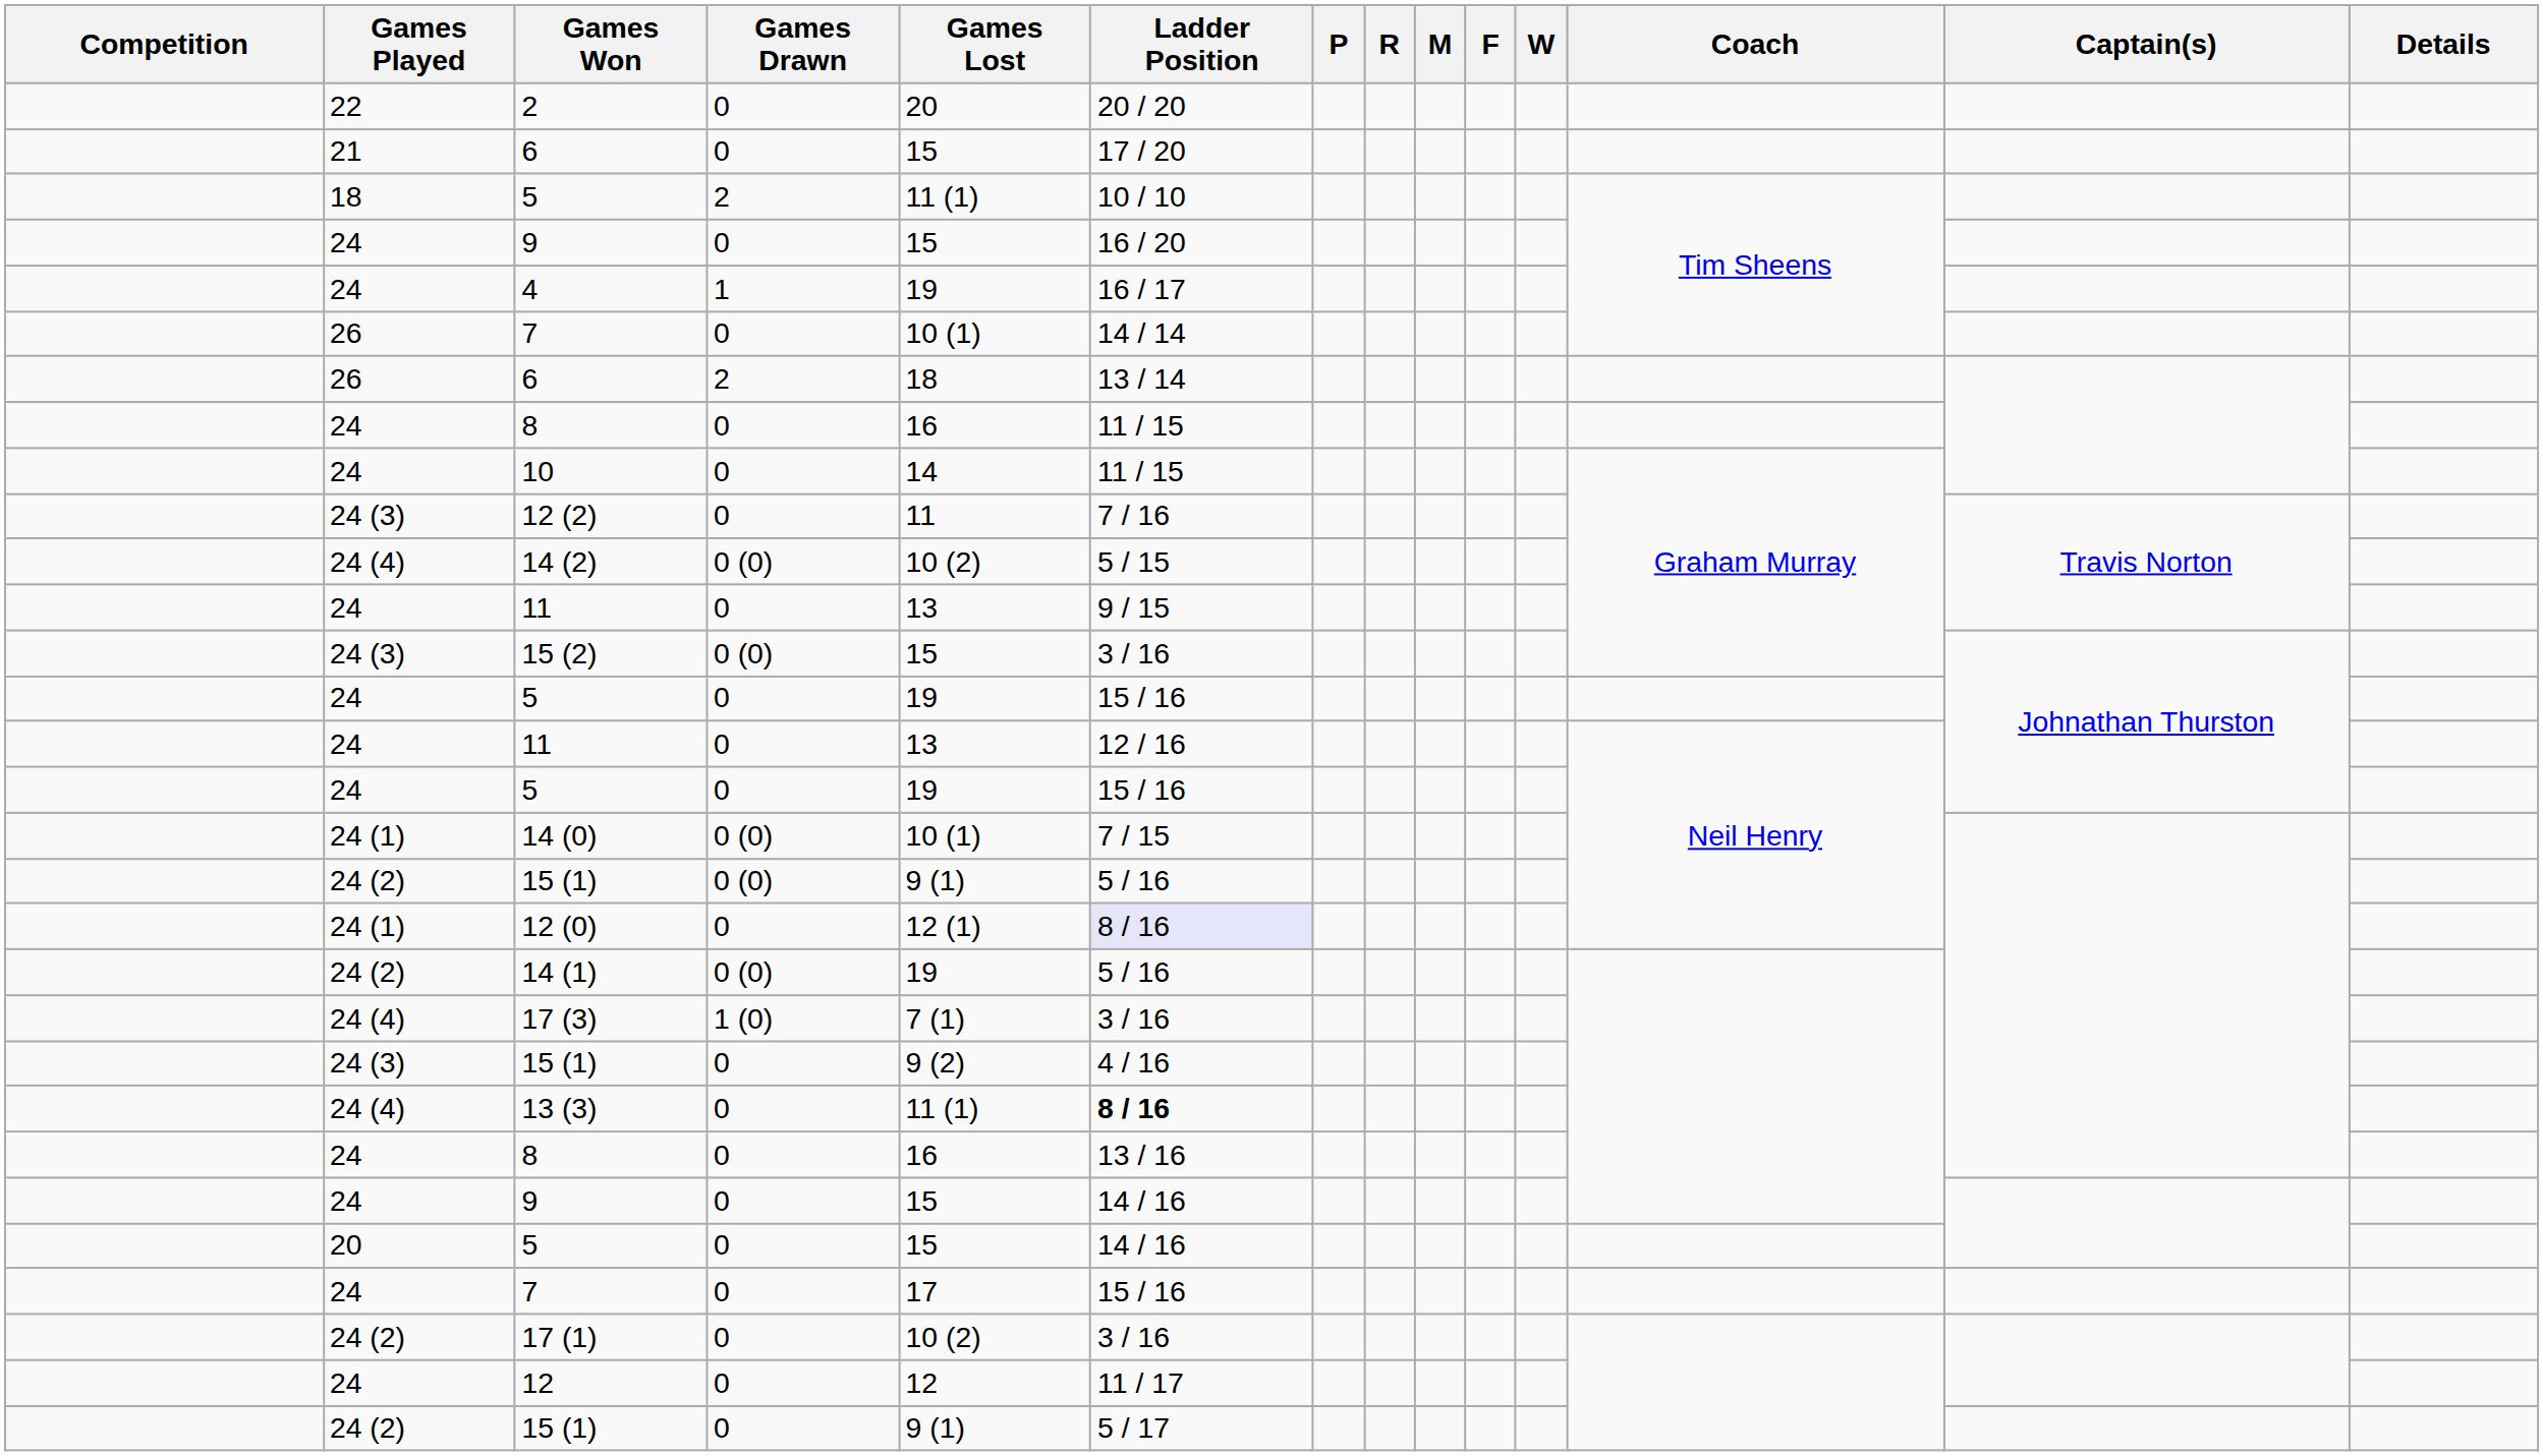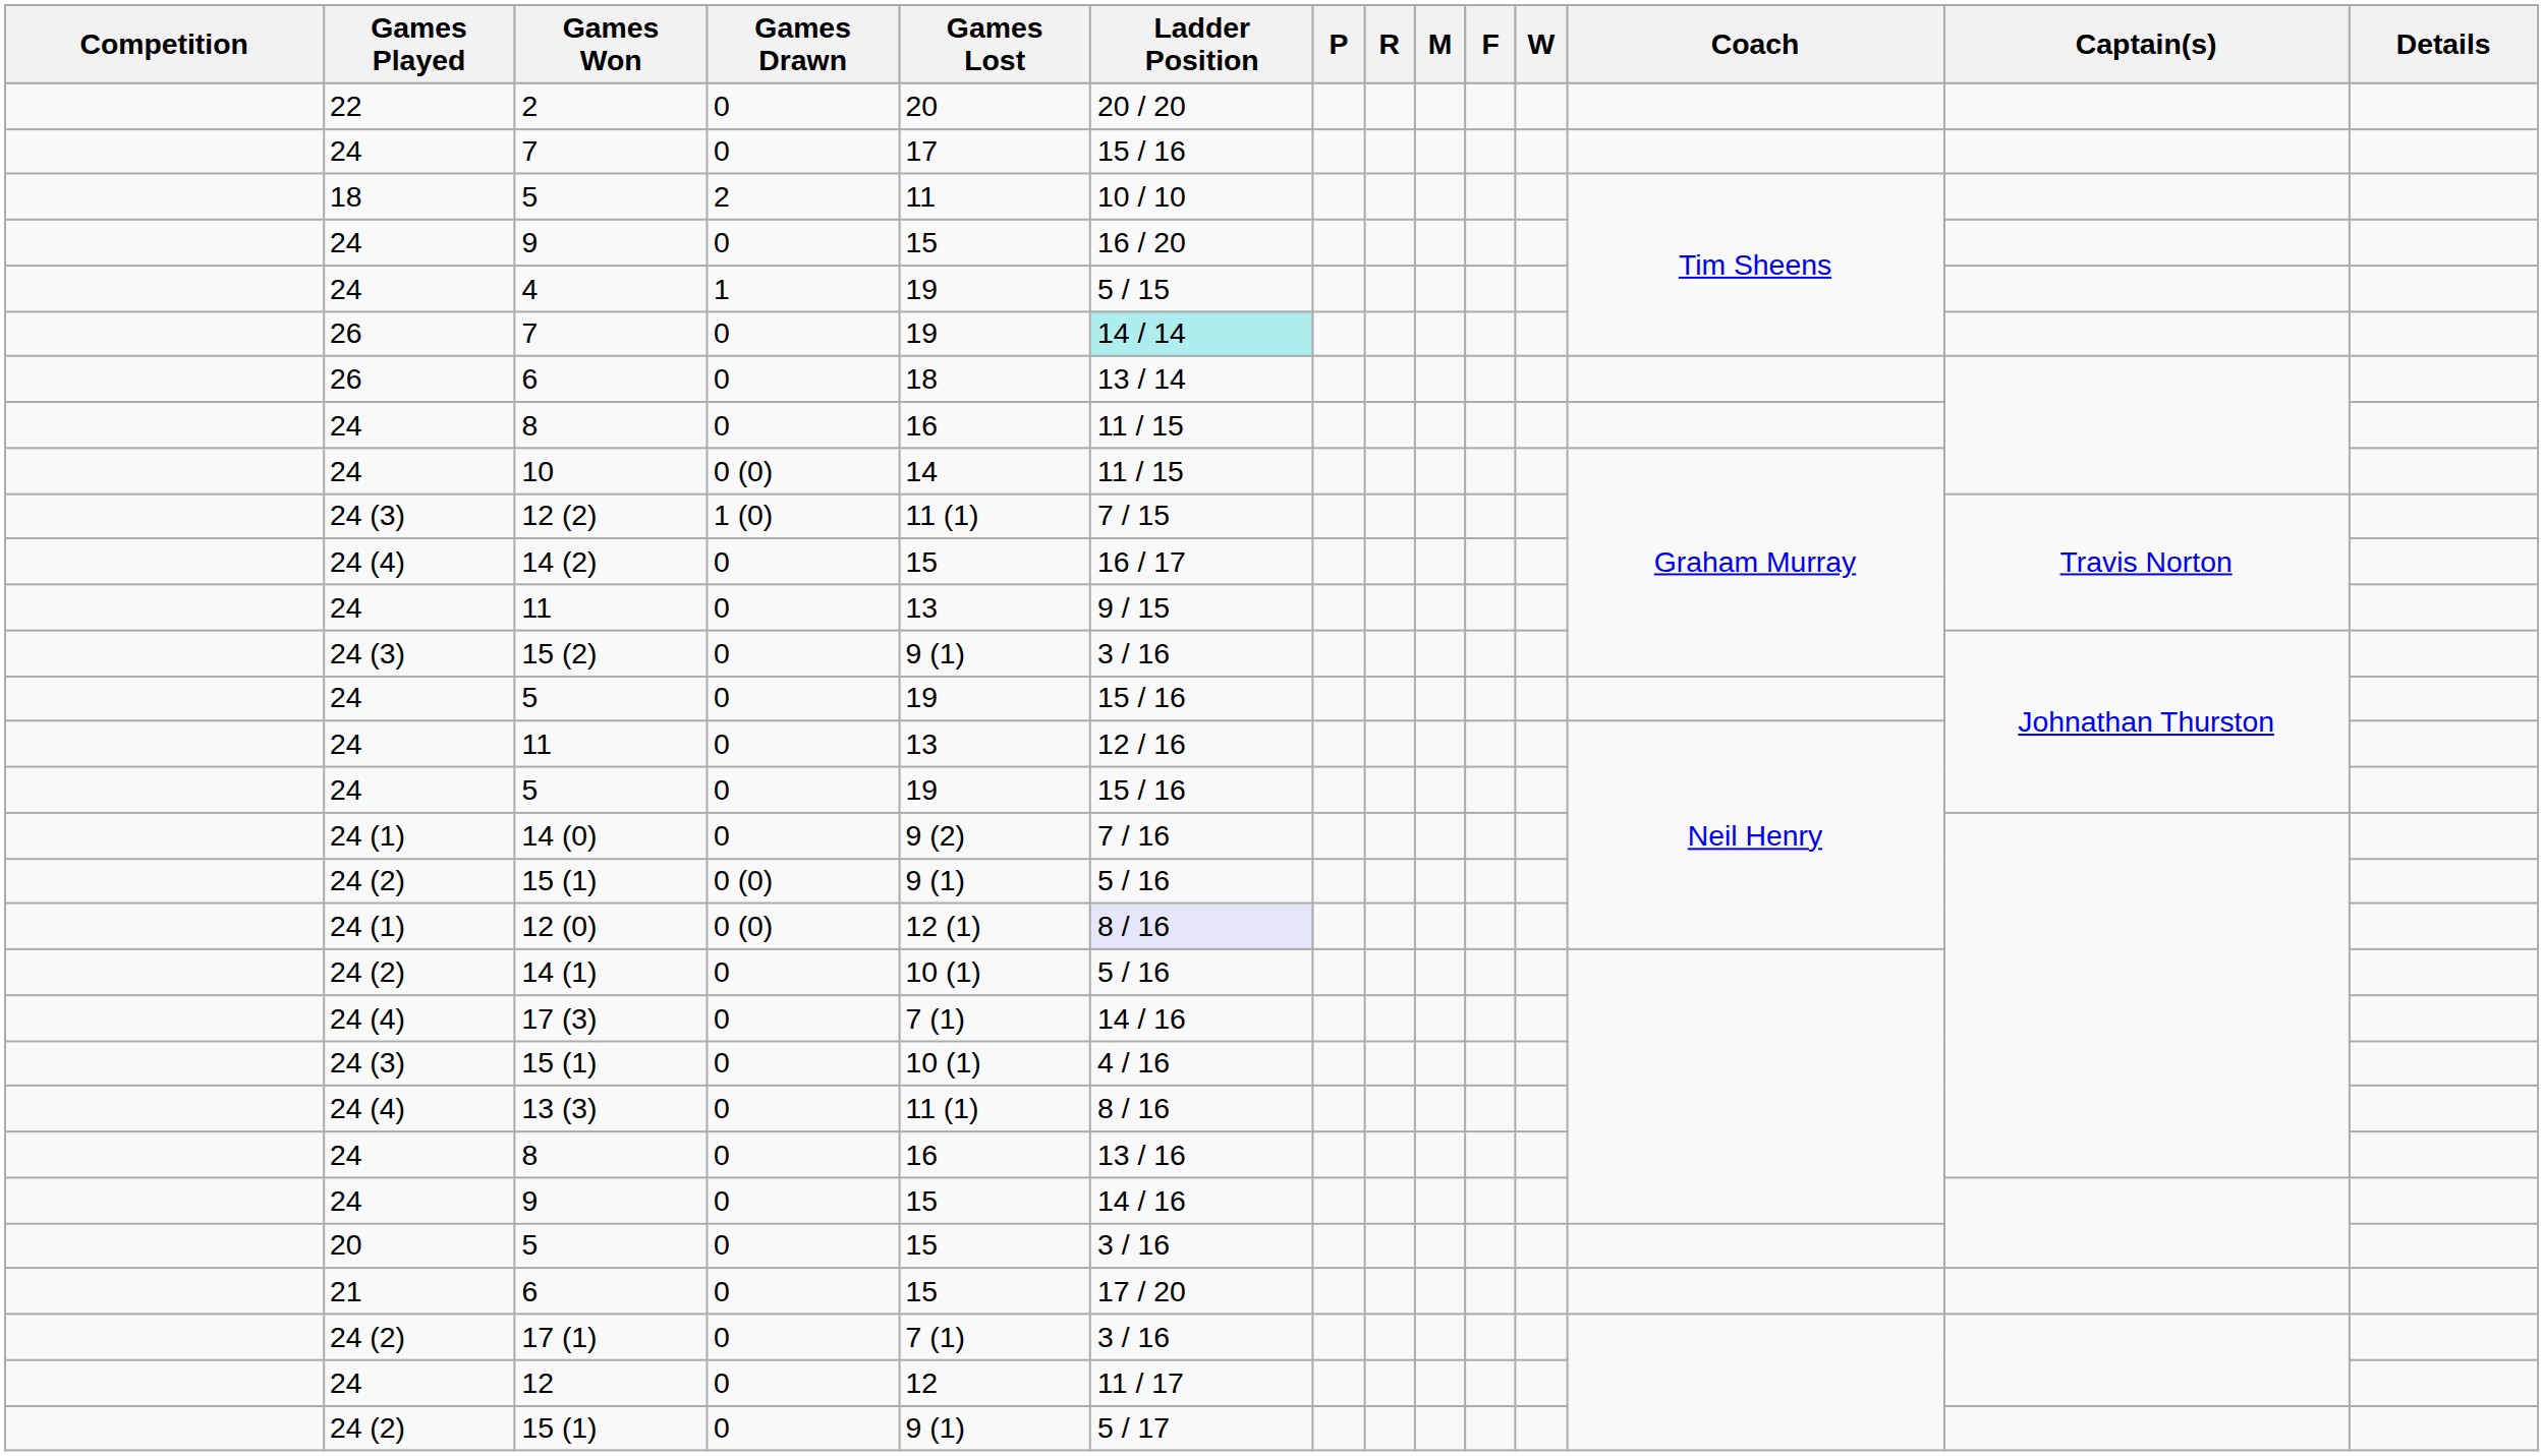 <table class="wikitable" width="100%" style="font-size:90%">
 <tr bgcolor=#bdb76b>
 <th>Competition</th>
 <th>Games<br>Played</th>
 <th>Games<br>Won</th>
 <th>Games<br>Drawn</th>
 <th>Games<br>Lost</th>
 <th>Ladder<br>Position</th>
 <th width="2%">P</th>
 <th width="2%">R</th>
 <th width="2%">M</th>
 <th width="2%">F</th>
 <th width="2%">W</th>
 <th>Coach</th>
 <th width="16%">Captain(s)</th>
 <th>Details</th>
 </tr>
 <tr>
 <td></td>
 <td>22</td>
 <td>2</td>
 <td>0</td>
 <td>20</td>
 <td>20 / 20</td>
 <td></td>
 <td></td>
 <td></td>
 <td></td>
 <td></td>
 <td></td>
 <td></td>
 <td></td>
 </tr>
 <tr>
 <td></td>
-<td>21</td>
-<td>6</td>
+<td>24</td>
+<td>7</td>
 <td>0</td>
-<td>15</td>
-<td>17 / 20</td>
+<td>17</td>
+<td>15 / 16</td>
 <td></td>
 <td></td>
 <td></td>
 <td></td>
 <td></td>
 <td></td>
 <td></td>
 <td></td>
 </tr>
 <tr>
 <td></td>
 <td>18</td>
 <td>5</td>
 <td>2</td>
-<td>11 (1)</td>
+<td>11</td>
 <td>10 / 10</td>
 <td></td>
 <td></td>
 <td></td>
 <td></td>
 <td></td>
 <td rowspan="4" style="text-align:center;"><a href='#'>Tim Sheens</a></td>
 <td></td>
 <td></td>
 </tr>
 <tr>
 <td></td>
 <td>24</td>
 <td>9</td>
 <td>0</td>
 <td>15</td>
 <td>16 / 20</td>
 <td></td>
 <td></td>
 <td></td>
 <td></td>
 <td></td>
 <td></td>
 <td></td>
 </tr>
 <tr>
 <td></td>
 <td>24</td>
 <td>4</td>
 <td>1</td>
 <td>19</td>
-<td>16 / 17</td>
+<td>5 / 15</td>
 <td></td>
 <td></td>
 <td></td>
 <td></td>
 <td></td>
 <td></td>
 <td></td>
 </tr>
 <tr>
 <td></td>
 <td>26</td>
 <td>7</td>
 <td>0</td>
-<td>10 (1)</td>
-<td>14 / 14</td>
+<td>19</td>
+<td style="background: paleturquoise;">14 / 14</td>
 <td></td>
 <td></td>
 <td></td>
 <td></td>
 <td></td>
 <td></td>
 <td></td>
 </tr>
 <tr>
 <td></td>
 <td>26</td>
 <td>6</td>
-<td>2</td>
+<td>0</td>
 <td>18</td>
 <td>13 / 14</td>
 <td></td>
 <td></td>
 <td></td>
 <td></td>
 <td></td>
 <td></td>
 <td rowspan="3"></td>
 <td></td>
 </tr>
 <tr>
 <td></td>
 <td>24</td>
 <td>8</td>
 <td>0</td>
 <td>16</td>
 <td>11 / 15</td>
 <td></td>
 <td></td>
 <td></td>
 <td></td>
 <td></td>
 <td></td>
 <td></td>
 </tr>
 <tr>
 <td></td>
 <td>24</td>
 <td>10</td>
-<td>0</td>
+<td>0 (0)</td>
 <td>14</td>
 <td>11 / 15</td>
 <td></td>
 <td></td>
 <td></td>
 <td></td>
 <td></td>
 <td rowspan="5" style="text-align:center;"><a href='#'>Graham Murray</a></td>
 <td></td>
 </tr>
 <tr>
 <td></td>
 <td>24 (3)</td>
 <td>12 (2)</td>
-<td>0</td>
-<td>11</td>
-<td>7 / 16</td>
+<td>1 (0)</td>
+<td>11 (1)</td>
+<td>7 / 15</td>
 <td></td>
 <td></td>
 <td></td>
 <td></td>
 <td></td>
 <td rowspan="3" style="text-align:center;"><a href='#'>Travis Norton</a></td>
 <td></td>
 </tr>
 <tr>
 <td></td>
 <td>24 (4)</td>
 <td>14 (2)</td>
-<td>0 (0)</td>
-<td>10 (2)</td>
-<td>5 / 15</td>
+<td>0</td>
+<td>15</td>
+<td>16 / 17</td>
 <td></td>
 <td></td>
 <td></td>
 <td></td>
 <td></td>
 <td></td>
 </tr>
 <tr>
 <td></td>
 <td>24</td>
 <td>11</td>
 <td>0</td>
 <td>13</td>
 <td>9 / 15</td>
 <td></td>
 <td></td>
 <td></td>
 <td></td>
 <td></td>
 <td></td>
 </tr>
 <tr>
 <td></td>
 <td>24 (3)</td>
 <td>15 (2)</td>
-<td>0 (0)</td>
-<td>15</td>
+<td>0</td>
+<td>9 (1)</td>
 <td>3 / 16</td>
 <td></td>
 <td></td>
 <td></td>
 <td></td>
 <td></td>
 <td rowspan="4" style="text-align:center;"><a href='#'>Johnathan Thurston</a></td>
 <td></td>
 </tr>
 <tr>
 <td></td>
 <td>24</td>
 <td>5</td>
 <td>0</td>
 <td>19</td>
 <td>15 / 16</td>
 <td></td>
 <td></td>
 <td></td>
 <td></td>
 <td></td>
 <td></td>
 <td></td>
 </tr>
 <tr>
 <td></td>
 <td>24</td>
 <td>11</td>
 <td>0</td>
 <td>13</td>
 <td>12 / 16</td>
 <td></td>
 <td></td>
 <td></td>
 <td></td>
 <td></td>
 <td rowspan="5" style="text-align:center;"><a href='#'>Neil Henry</a></td>
 <td></td>
 </tr>
 <tr>
 <td></td>
 <td>24</td>
 <td>5</td>
 <td>0</td>
 <td>19</td>
 <td>15 / 16</td>
 <td></td>
 <td></td>
 <td></td>
 <td></td>
 <td></td>
 <td></td>
 </tr>
 <tr>
 <td></td>
 <td>24 (1)</td>
 <td>14 (0)</td>
-<td>0 (0)</td>
-<td>10 (1)</td>
-<td>7 / 15</td>
+<td>0</td>
+<td>9 (2)</td>
+<td>7 / 16</td>
 <td></td>
 <td></td>
 <td></td>
 <td></td>
 <td></td>
 <td rowspan="8"></td>
 <td></td>
 </tr>
 <tr>
 <td></td>
 <td>24 (2)</td>
 <td>15 (1)</td>
 <td>0 (0)</td>
 <td>9 (1)</td>
 <td>5 / 16</td>
 <td></td>
 <td></td>
 <td></td>
 <td></td>
 <td></td>
 <td></td>
 </tr>
 <tr>
 <td></td>
 <td>24 (1)</td>
 <td>12 (0)</td>
-<td>0</td>
+<td>0 (0)</td>
 <td>12 (1)</td>
 <td style="background: lavender;">8 / 16</td>
 <td></td>
 <td></td>
 <td></td>
 <td></td>
 <td></td>
 <td></td>
 </tr>
 <tr>
 <td></td>
 <td>24 (2)</td>
 <td>14 (1)</td>
-<td>0 (0)</td>
-<td>19</td>
+<td>0</td>
+<td>10 (1)</td>
 <td>5 / 16</td>
 <td></td>
 <td></td>
 <td></td>
 <td></td>
 <td></td>
 <td rowspan="6"></td>
 <td></td>
 </tr>
 <tr>
 <td></td>
 <td>24 (4)</td>
 <td>17 (3)</td>
-<td>1 (0)</td>
+<td>0</td>
 <td>7 (1)</td>
-<td>3 / 16</td>
+<td>14 / 16</td>
 <td></td>
 <td></td>
 <td></td>
 <td></td>
 <td></td>
 <td></td>
 </tr>
 <tr>
 <td></td>
 <td>24 (3)</td>
 <td>15 (1)</td>
 <td>0</td>
-<td>9 (2)</td>
+<td>10 (1)</td>
 <td>4 / 16</td>
 <td></td>
 <td></td>
 <td></td>
 <td></td>
 <td></td>
 <td></td>
 </tr>
 <tr>
 <td></td>
 <td>24 (4)</td>
 <td>13 (3)</td>
 <td>0</td>
 <td>11 (1)</td>
-<td><strong>8 / 16</strong></td>
+<td>8 / 16</td>
 <td></td>
 <td></td>
 <td></td>
 <td></td>
 <td></td>
 <td></td>
 </tr>
 <tr>
 <td></td>
 <td>24</td>
 <td>8</td>
 <td>0</td>
 <td>16</td>
 <td>13 / 16</td>
 <td></td>
 <td></td>
 <td></td>
 <td></td>
 <td></td>
 <td></td>
 </tr>
 <tr>
 <td></td>
 <td>24</td>
 <td>9</td>
 <td>0</td>
 <td>15</td>
 <td>14 / 16</td>
 <td></td>
 <td></td>
 <td></td>
 <td></td>
 <td></td>
 <td rowspan="2"></td>
 <td></td>
 </tr>
 <tr>
 <td></td>
 <td>20</td>
 <td>5</td>
 <td>0</td>
 <td>15</td>
-<td>14 / 16</td>
+<td>3 / 16</td>
 <td></td>
 <td></td>
 <td></td>
 <td></td>
 <td></td>
 <td></td>
 <td></td>
 </tr>
 <tr>
 <td></td>
-<td>24</td>
-<td>7</td>
+<td>21</td>
+<td>6</td>
 <td>0</td>
-<td>17</td>
-<td>15 / 16</td>
+<td>15</td>
+<td>17 / 20</td>
 <td></td>
 <td></td>
 <td></td>
 <td></td>
 <td></td>
 <td></td>
 <td></td>
 <td></td>
 </tr>
 <tr>
 <td></td>
 <td>24 (2)</td>
 <td>17 (1)</td>
 <td>0</td>
-<td>10 (2)</td>
+<td>7 (1)</td>
 <td>3 / 16</td>
 <td></td>
 <td></td>
 <td></td>
 <td></td>
 <td></td>
 <td rowspan="3"></td>
 <td rowspan="2"></td>
 <td></td>
 </tr>
 <tr>
 <td></td>
 <td>24</td>
 <td>12</td>
 <td>0</td>
 <td>12</td>
 <td>11 / 17</td>
 <td></td>
 <td></td>
 <td></td>
 <td></td>
 <td></td>
 <td></td>
 </tr>
 <tr>
 <td></td>
 <td>24 (2)</td>
 <td>15 (1)</td>
 <td>0</td>
 <td>9 (1)</td>
 <td>5 / 17</td>
 <td></td>
 <td></td>
 <td></td>
 <td></td>
 <td></td>
 <td></td>
 <td></td>
 </tr>
 </table>
